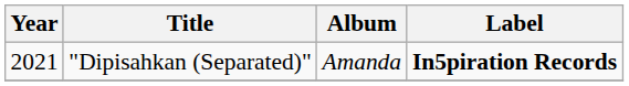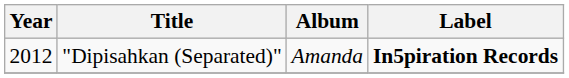 <table class="wikitable">
 <tr>
 <th>Year</th>
 <th>Title</th>
 <th>Album</th>
 <th>Label</th>
 </tr>
 <tr>
-<td>2021</td>
+<td>2012</td>
 <td>"Dipisahkan (Separated)"</td>
 <td><em>Amanda</em></td>
 <td><strong>In5piration Records</strong></td>
 </tr>
 <tr>
 </tr>
 </table>
